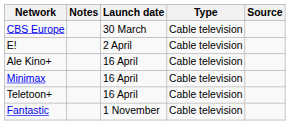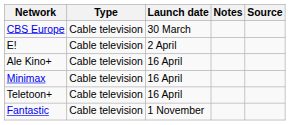 <table class="wikitable sortable">
 <tr>
 <th>Network</th>
+<th>Type</th>
+<th>Launch date</th>
 <th>Notes</th>
-<th>Launch date</th>
-<th>Type</th>
 <th>Source</th>
 </tr>
 <tr>
 <td><a href='#'>CBS Europe</a></td>
+<td>Cable television</td>
+<td>30 March</td>
 <td></td>
-<td>30 March</td>
-<td>Cable television</td>
 <td></td>
 </tr>
 <tr>
 <td>E!</td>
+<td>Cable television</td>
+<td>2 April</td>
 <td></td>
-<td>2 April</td>
-<td>Cable television</td>
 <td></td>
 </tr>
 <tr>
 <td>Ale Kino+</td>
+<td>Cable television</td>
+<td>16 April</td>
 <td></td>
-<td>16 April</td>
-<td>Cable television</td>
 <td></td>
 </tr>
 <tr>
 <td><a href='#'>Minimax</a></td>
+<td>Cable television</td>
+<td>16 April</td>
 <td></td>
-<td>16 April</td>
-<td>Cable television</td>
 <td></td>
 </tr>
 <tr>
 <td>Teletoon+</td>
+<td>Cable television</td>
+<td>16 April</td>
 <td></td>
-<td>16 April</td>
-<td>Cable television</td>
 <td></td>
 </tr>
 <tr>
 <td><a href='#'>Fantastic</a></td>
+<td>Cable television</td>
+<td>1 November</td>
 <td></td>
-<td>1 November</td>
-<td>Cable television</td>
 <td></td>
 </tr>
 </table>
